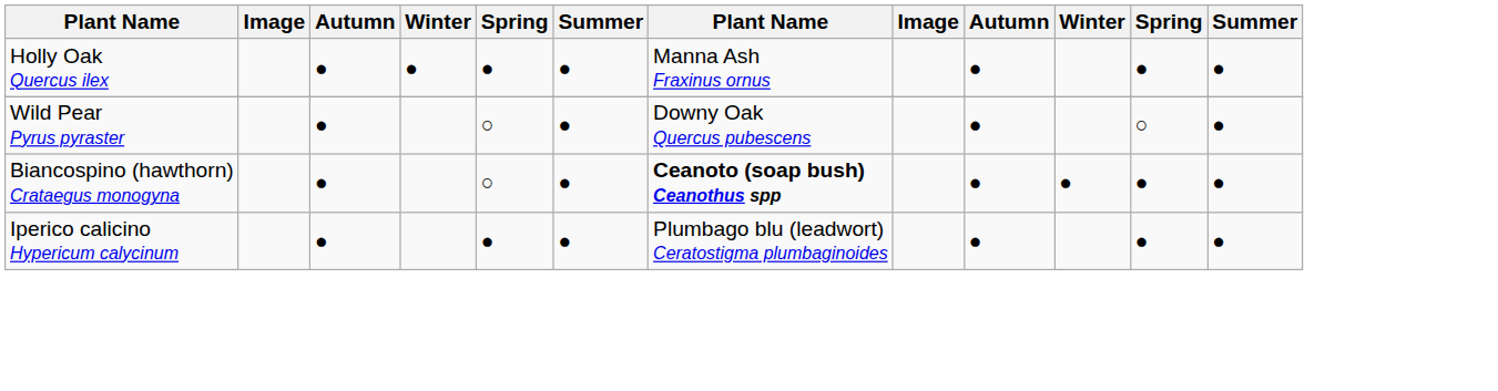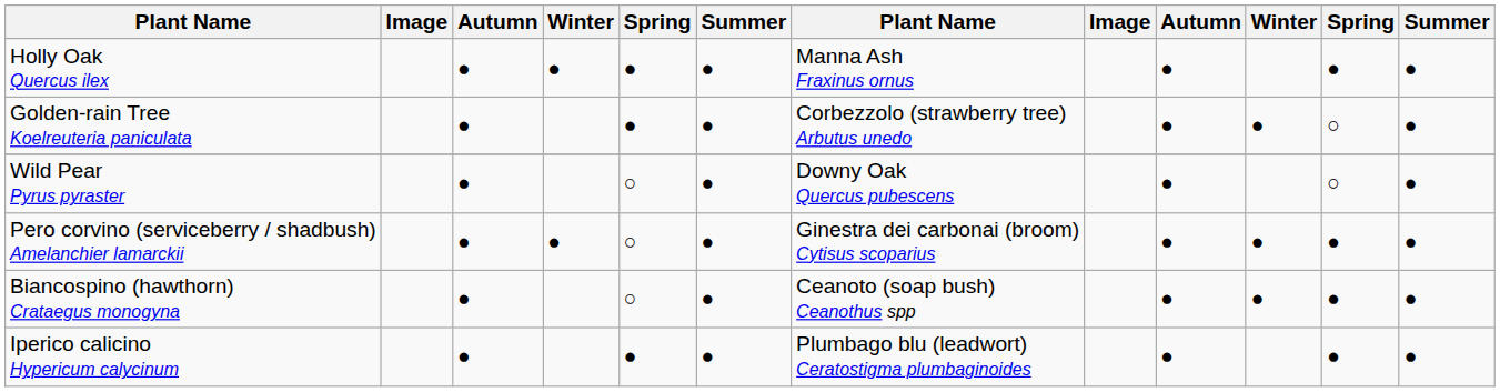 <table class="wikitable">
 <tr>
 <th>Plant Name</th>
 <th>Image</th>
 <th>Autumn</th>
 <th>Winter</th>
 <th>Spring</th>
 <th>Summer</th>
 <th>Plant Name</th>
 <th>Image</th>
 <th>Autumn</th>
 <th>Winter</th>
 <th>Spring</th>
 <th>Summer</th>
 </tr>
 <tr>
 <td>Holly Oak<br><small><em><a href='#'>Quercus ilex</a></em></small></td>
 <td></td>
 <td><div><span><span>●</span></span></div></td>
 <td><div><span><span>●</span></span></div></td>
 <td><div><span><span>●</span></span></div></td>
 <td><div><span><span>●</span></span></div></td>
 <td>Manna Ash<br><small><em><a href='#'>Fraxinus ornus</a></em></small></td>
 <td></td>
 <td><div><span><span>●</span></span></div></td>
 <td></td>
 <td><div><span><span>●</span></span></div></td>
 <td><div><span><span>●</span></span></div></td>
 </tr>
 <tr>
+<td>Golden-rain Tree<br><small><em><a href='#'>Koelreuteria paniculata</a></em></small></td>
+<td></td>
+<td><div><span><span>●</span></span></div></td>
+<td></td>
+<td><div><span><span>●</span></span></div></td>
+<td><div><span><span>●</span></span></div></td>
+<td>Corbezzolo (strawberry tree)<br><small><em><a href='#'>Arbutus unedo</a></em></small></td>
+<td></td>
+<td><div><span><span>●</span></span></div></td>
+<td><div><span><span>●</span></span></div></td>
+<td><div><span>○</span></div></td>
+<td><div><span><span>●</span></span></div></td>
+</tr>
+<tr>
 </tr>
 <tr>
 <td>Wild Pear<br><small><em><a href='#'>Pyrus pyraster</a></em></small></td>
 <td></td>
 <td><div><span><span>●</span></span></div></td>
 <td></td>
 <td><div><span>○</span></div></td>
 <td><div><span><span>●</span></span></div></td>
 <td>Downy Oak<br><small><em><a href='#'>Quercus pubescens</a></em></small></td>
 <td></td>
 <td><div><span><span>●</span></span></div></td>
 <td></td>
 <td><div><span>○</span></div></td>
 <td><div><span><span>●</span></span></div></td>
 </tr>
 <tr>
+<td>Pero corvino (serviceberry / shadbush)<br><small><em><a href='#'>Amelanchier lamarckii</a></em></small></td>
+<td></td>
+<td><div><span><span>●</span></span></div></td>
+<td><div><span><span>●</span></span></div></td>
+<td><div><span>○</span></div></td>
+<td><div><span><span>●</span></span></div></td>
+<td>Ginestra dei carbonai (broom)<br><small><em><a href='#'>Cytisus scoparius</a></em></small></td>
+<td></td>
+<td><div><span><span>●</span></span></div></td>
+<td><div><span><span>●</span></span></div></td>
+<td><div><span><span>●</span></span></div></td>
+<td><div><span><span>●</span></span></div></td>
+</tr>
+<tr>
 <td>Biancospino (hawthorn)<br><small><em><a href='#'>Crataegus monogyna</a></em></small></td>
 <td></td>
 <td><div><span><span>●</span></span></div></td>
 <td></td>
 <td><div><span>○</span></div></td>
 <td><div><span><span>●</span></span></div></td>
-<td><strong>Ceanoto (soap bush)<br><small><em><a href='#'>Ceanothus</a> spp</em></small></strong></td>
+<td>Ceanoto (soap bush)<br><small><em><a href='#'>Ceanothus</a> spp</em></small></td>
 <td></td>
 <td><div><span><span>●</span></span></div></td>
 <td><div><span><span>●</span></span></div></td>
 <td><div><span><span>●</span></span></div></td>
 <td><div><span><span>●</span></span></div></td>
 </tr>
 <tr>
 <td>Iperico calicino<br><small><em><a href='#'>Hypericum calycinum</a></em></small></td>
 <td></td>
 <td><div><span><span>●</span></span></div></td>
 <td></td>
 <td><div><span><span>●</span></span></div></td>
 <td><div><span><span>●</span></span></div></td>
 <td>Plumbago blu (leadwort)<br><small><em><a href='#'>Ceratostigma plumbaginoides</a></em></small></td>
 <td></td>
 <td><div><span><span>●</span></span></div></td>
 <td></td>
 <td><div><span><span>●</span></span></div></td>
 <td><div><span><span>●</span></span></div></td>
 </tr>
 </table>
